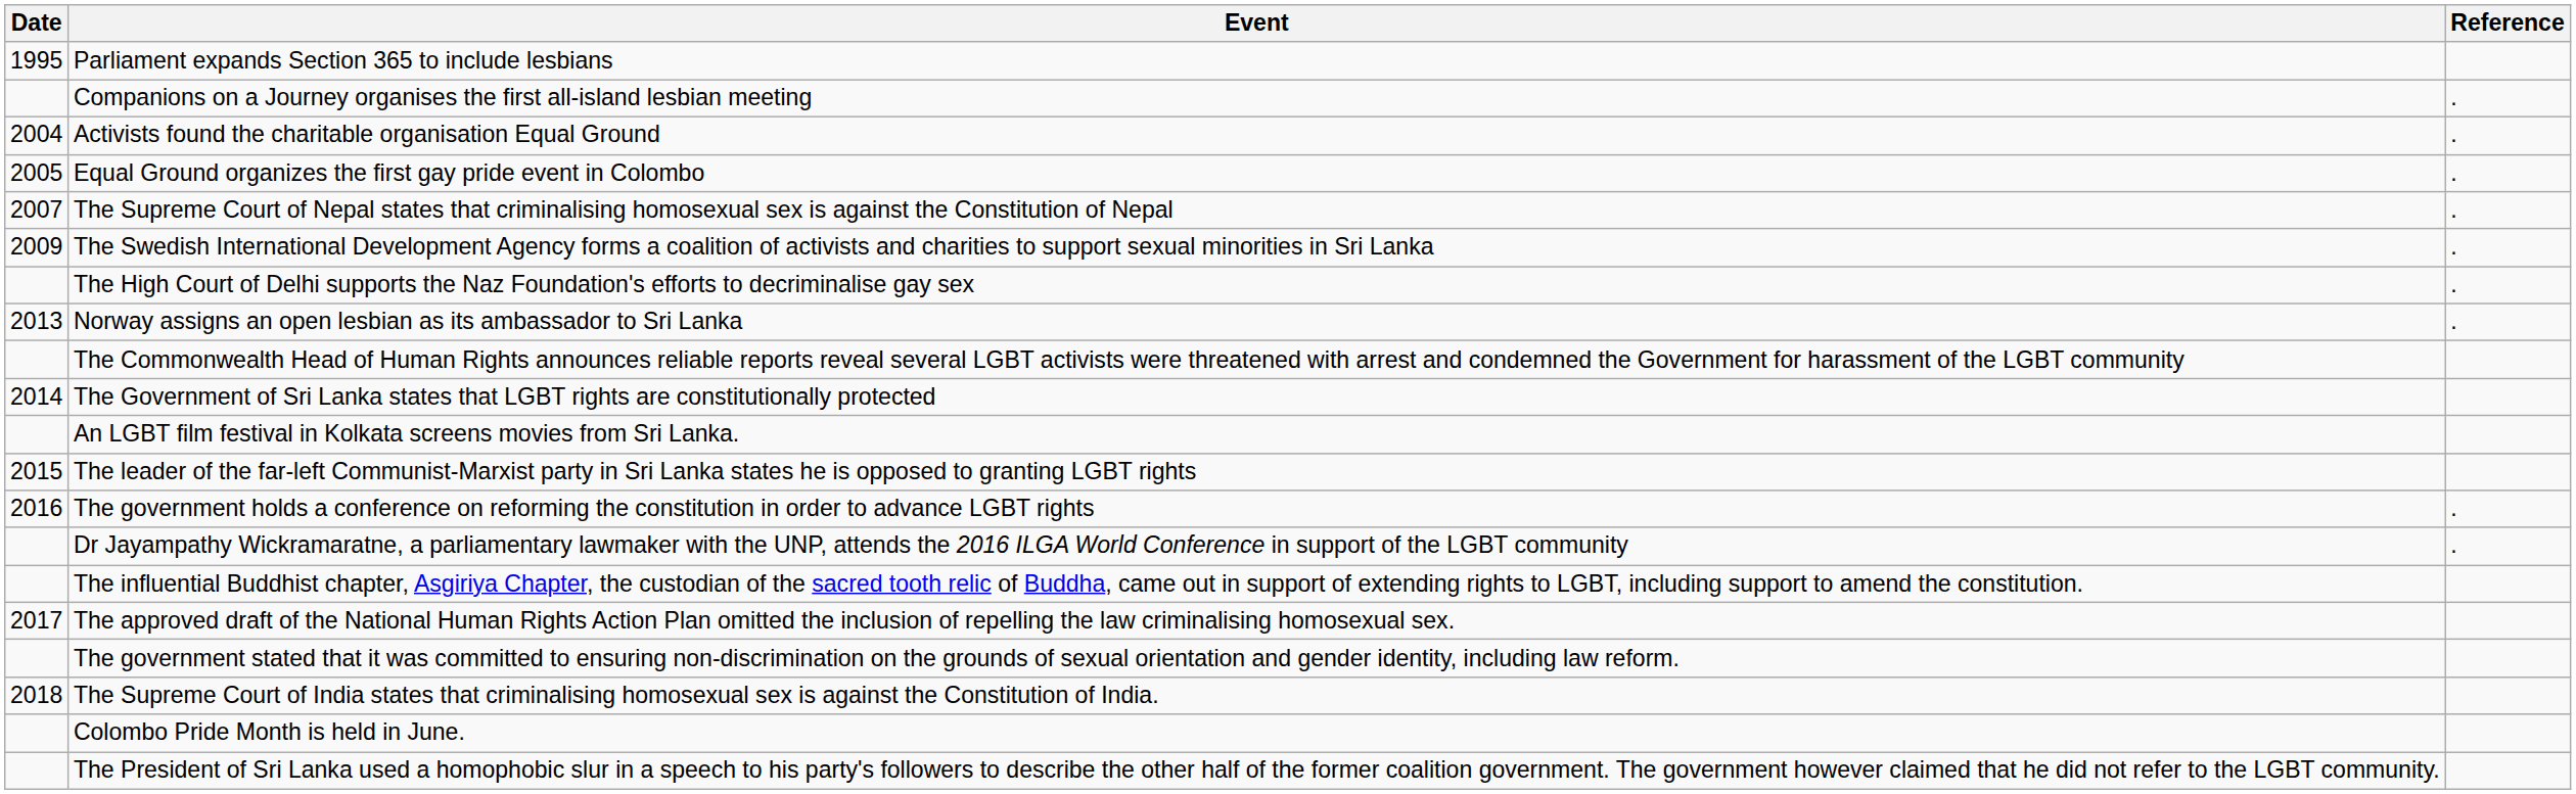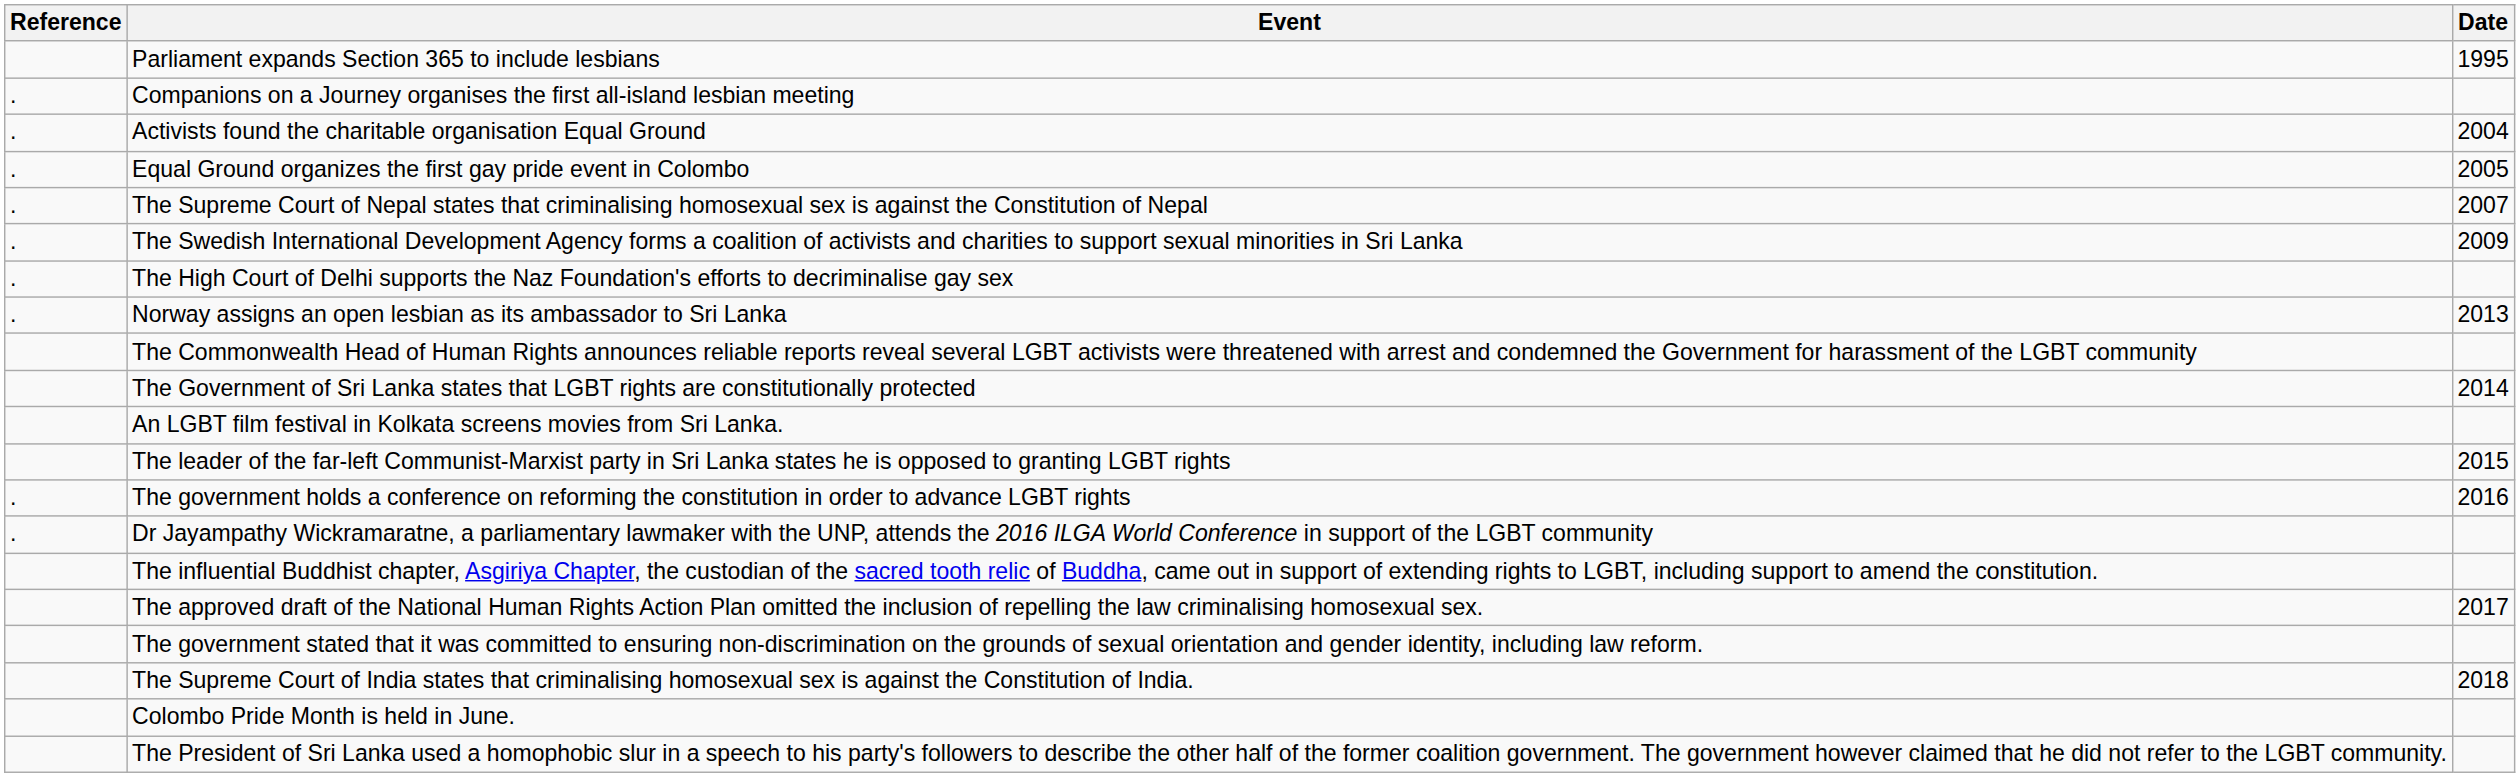 <table class="wikitable">
 <tr>
+<th>Reference</th>
+<th>Event</th>
 <th>Date</th>
-<th>Event</th>
-<th>Reference</th>
 </tr>
 <tr>
+<td></td>
+<td>Parliament expands Section 365 to include lesbians</td>
 <td>1995</td>
-<td>Parliament expands Section 365 to include lesbians</td>
+</tr>
+<tr>
+<td>.</td>
+<td>Companions on a Journey organises the first all-island lesbian meeting</td>
 <td></td>
 </tr>
 <tr>
-<td></td>
-<td>Companions on a Journey organises the first all-island lesbian meeting</td>
 <td>.</td>
+<td>Activists found the charitable organisation Equal Ground</td>
+<td>2004</td>
 </tr>
 <tr>
-<td>2004</td>
-<td>Activists found the charitable organisation Equal Ground</td>
 <td>.</td>
+<td>Equal Ground organizes the first gay pride event in Colombo</td>
+<td>2005</td>
 </tr>
 <tr>
-<td>2005</td>
-<td>Equal Ground organizes the first gay pride event in Colombo</td>
 <td>.</td>
+<td>The Supreme Court of Nepal states that criminalising homosexual sex is against the Constitution of Nepal</td>
+<td>2007</td>
 </tr>
 <tr>
-<td>2007</td>
-<td>The Supreme Court of Nepal states that criminalising homosexual sex is against the Constitution of Nepal</td>
 <td>.</td>
+<td>The Swedish International Development Agency forms a coalition of activists and charities to support sexual minorities in Sri Lanka</td>
+<td>2009</td>
 </tr>
 <tr>
-<td>2009</td>
-<td>The Swedish International Development Agency forms a coalition of activists and charities to support sexual minorities in Sri Lanka</td>
 <td>.</td>
+<td>The High Court of Delhi supports the Naz Foundation's efforts to decriminalise gay sex</td>
+<td></td>
 </tr>
 <tr>
-<td></td>
-<td>The High Court of Delhi supports the Naz Foundation's efforts to decriminalise gay sex</td>
 <td>.</td>
-</tr>
-<tr>
+<td>Norway assigns an open lesbian as its ambassador to Sri Lanka</td>
 <td>2013</td>
-<td>Norway assigns an open lesbian as its ambassador to Sri Lanka</td>
-<td>.</td>
 </tr>
 <tr>
 <td></td>
 <td>The Commonwealth Head of Human Rights announces reliable reports reveal several LGBT activists were threatened with arrest and condemned the Government for harassment of the LGBT community</td>
 <td></td>
 </tr>
 <tr>
+<td></td>
+<td>The Government of Sri Lanka states that LGBT rights are constitutionally protected</td>
 <td>2014</td>
-<td>The Government of Sri Lanka states that LGBT rights are constitutionally protected</td>
-<td></td>
 </tr>
 <tr>
 <td></td>
 <td>An LGBT film festival in Kolkata screens movies from Sri Lanka.</td>
 <td></td>
 </tr>
 <tr>
+<td></td>
+<td>The leader of the far-left Communist-Marxist party in Sri Lanka states he is opposed to granting LGBT rights</td>
 <td>2015</td>
-<td>The leader of the far-left Communist-Marxist party in Sri Lanka states he is opposed to granting LGBT rights</td>
-<td></td>
 </tr>
 <tr>
+<td>.</td>
+<td>The government holds a conference on reforming the constitution in order to advance LGBT rights</td>
 <td>2016</td>
-<td>The government holds a conference on reforming the constitution in order to advance LGBT rights</td>
-<td>.</td>
 </tr>
 <tr>
+<td>.</td>
+<td>Dr Jayampathy Wickramaratne, a parliamentary lawmaker with the UNP, attends the <em>2016 ILGA World Conference</em> in support of the LGBT community</td>
 <td></td>
-<td>Dr Jayampathy Wickramaratne, a parliamentary lawmaker with the UNP, attends the <em>2016 ILGA World Conference</em> in support of the LGBT community</td>
-<td>.</td>
 </tr>
 <tr>
 <td></td>
 <td>The influential Buddhist chapter, <a href='#'>Asgiriya Chapter</a>, the custodian of the <a href='#'>sacred tooth relic</a> of <a href='#'>Buddha</a>, came out in support of extending rights to LGBT, including support to amend the constitution.</td>
 <td></td>
 </tr>
 <tr>
+<td></td>
+<td>The approved draft of the National Human Rights Action Plan omitted the inclusion of repelling the law criminalising homosexual sex.</td>
 <td>2017</td>
-<td>The approved draft of the National Human Rights Action Plan omitted the inclusion of repelling the law criminalising homosexual sex.</td>
-<td></td>
 </tr>
 <tr>
 <td></td>
 <td>The government stated that it was committed to ensuring non-discrimination on the grounds of sexual orientation and gender identity, including law reform.</td>
 <td></td>
 </tr>
 <tr>
+<td></td>
+<td>The Supreme Court of India states that criminalising homosexual sex is against the Constitution of India.</td>
 <td>2018</td>
-<td>The Supreme Court of India states that criminalising homosexual sex is against the Constitution of India.</td>
-<td></td>
 </tr>
 <tr>
 <td></td>
 <td>Colombo Pride Month is held in June.</td>
 <td></td>
 </tr>
 <tr>
 <td></td>
 <td>The President of Sri Lanka used a homophobic slur in a speech to his party's followers to describe the other half of the former coalition government. The government however claimed that he did not refer to the LGBT community.</td>
 <td></td>
 </tr>
 </table>
